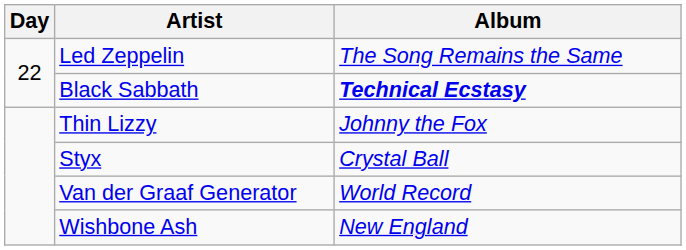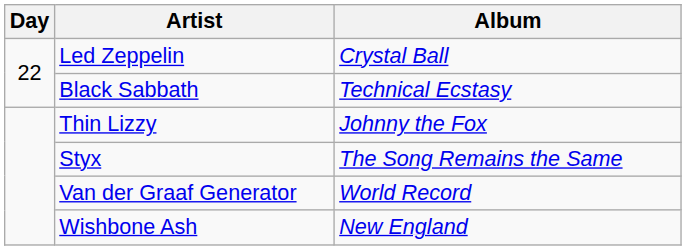 <table class="wikitable" border="1">
 <tr>
 <th>Day</th>
 <th width="200">Artist</th>
 <th width="250">Album</th>
 </tr>
 <tr>
 <td style="text-align:center;" rowspan="2">22</td>
 <td><a href='#'>Led Zeppelin</a></td>
-<td><em><a href='#'>The Song Remains the Same</a></em></td>
+<td><em><a href='#'>Crystal Ball</a></em></td>
 </tr>
 <tr>
 <td><a href='#'>Black Sabbath</a></td>
-<td><strong><em><a href='#'>Technical Ecstasy</a></em></strong></td>
+<td><em><a href='#'>Technical Ecstasy</a></em></td>
 </tr>
 <tr>
 <td rowspan="4" style="text-align:center;"></td>
 <td><a href='#'>Thin Lizzy</a></td>
 <td><em><a href='#'>Johnny the Fox</a></em></td>
 </tr>
 <tr>
 <td><a href='#'>Styx</a></td>
-<td><em><a href='#'>Crystal Ball</a></em></td>
+<td><em><a href='#'>The Song Remains the Same</a></em></td>
 </tr>
 <tr>
 <td><a href='#'>Van der Graaf Generator</a></td>
 <td><em><a href='#'>World Record</a></em></td>
 </tr>
 <tr>
 <td><a href='#'>Wishbone Ash</a></td>
 <td><em><a href='#'>New England</a></em></td>
 </tr>
 </table>
